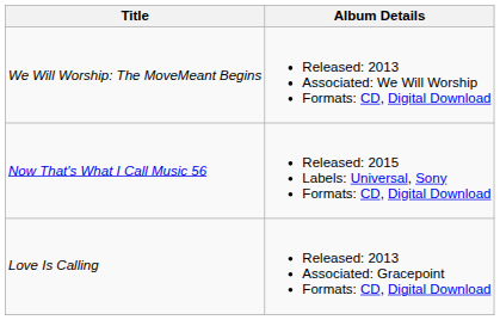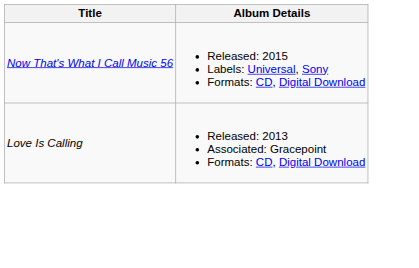 <table class="wikitable">
 <tr>
 <th>Title</th>
 <th>Album Details</th>
-</tr>
-<tr>
-<td><em>We Will Worship: The MoveMeant Begins</em></td>
-<td><br><ul><li>Released: 2013</li><li>Associated: We Will Worship</li><li>Formats: <a href='#'>CD</a>, <a href='#'>Digital Download</a></li></ul></td>
 </tr>
 <tr>
 <td><em><a href='#'>Now That's What I Call Music 56</a></em></td>
 <td><br><ul><li>Released: 2015</li><li>Labels: <a href='#'>Universal</a>, <a href='#'>Sony</a></li><li>Formats: <a href='#'>CD</a>, <a href='#'>Digital Download</a></li></ul></td>
 </tr>
 <tr>
 <td><em>Love Is Calling</em></td>
 <td><br><ul><li>Released: 2013</li><li>Associated: Gracepoint</li><li>Formats: <a href='#'>CD</a>, <a href='#'>Digital Download</a></li></ul></td>
 </tr>
 </table>
